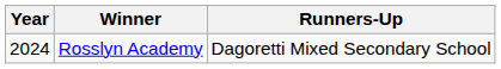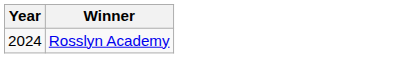 <table class="wikitable">
 <tr>
 <th>Year</th>
 <th>Winner</th>
-<th>Runners-Up</th>
 </tr>
 <tr>
 <td>2024</td>
 <td><a href='#'>Rosslyn Academy</a></td>
-<td>Dagoretti Mixed Secondary School</td>
 </tr>
 </table>
